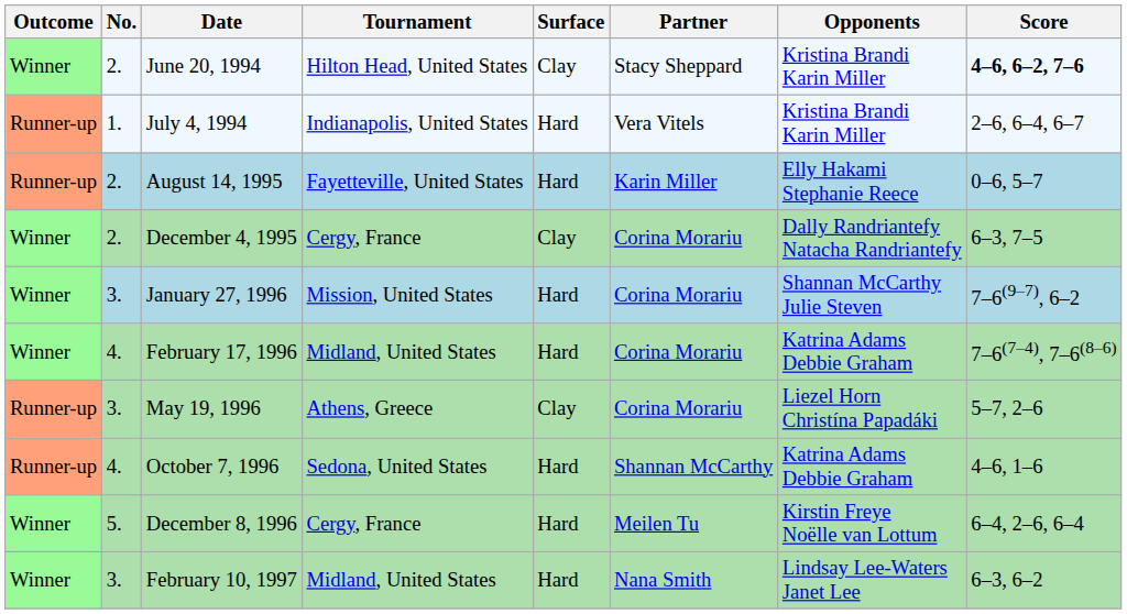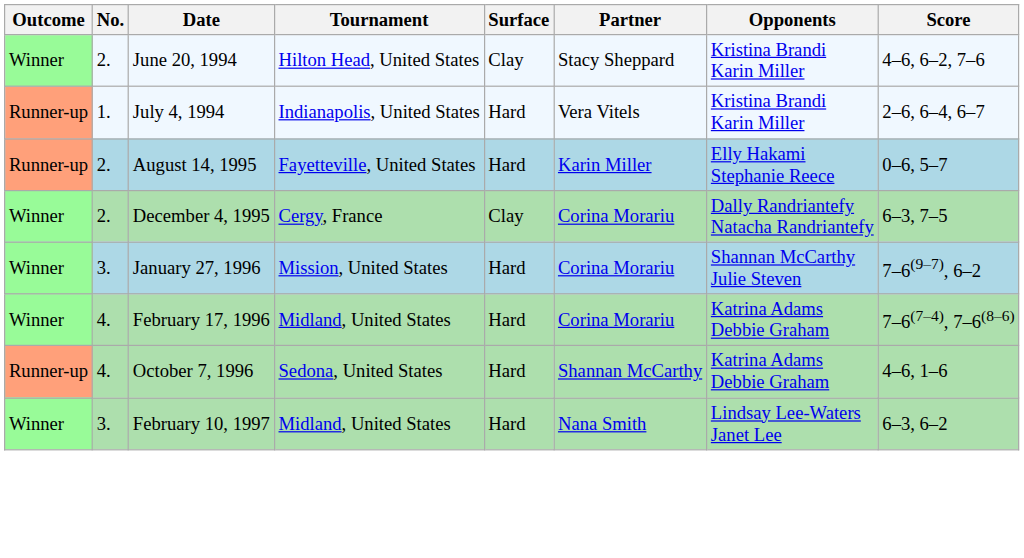 <table class="sortable wikitable" style=font-size:97%>
 <tr>
 <th>Outcome</th>
 <th>No.</th>
 <th>Date</th>
 <th>Tournament</th>
 <th>Surface</th>
 <th>Partner</th>
 <th>Opponents</th>
 <th>Score</th>
 </tr>
 <tr style="background:#f0f8ff;">
 <td bgcolor=98FB98>Winner</td>
 <td>2.</td>
 <td>June 20, 1994</td>
 <td><a href='#'>Hilton Head</a>, United States</td>
 <td>Clay</td>
 <td> Stacy Sheppard</td>
 <td> <a href='#'>Kristina Brandi</a> <br>  <a href='#'>Karin Miller</a></td>
-<td><strong>4–6, 6–2, 7–6</strong></td>
+<td>4–6, 6–2, 7–6</td>
 </tr>
 <tr style="background:#f0f8ff;">
 <td bgcolor="FFA07A">Runner-up</td>
 <td>1.</td>
 <td>July 4, 1994</td>
 <td><a href='#'>Indianapolis</a>, United States</td>
 <td>Hard</td>
 <td> Vera Vitels</td>
 <td> <a href='#'>Kristina Brandi</a> <br>  <a href='#'>Karin Miller</a></td>
 <td>2–6, 6–4, 6–7</td>
 </tr>
 <tr bgcolor="lightblue">
 <td style="background:#ffa07a;">Runner-up</td>
 <td>2.</td>
 <td>August 14, 1995</td>
 <td><a href='#'>Fayetteville</a>, United States</td>
 <td>Hard</td>
 <td> <a href='#'>Karin Miller</a></td>
 <td> <a href='#'>Elly Hakami</a> <br>  <a href='#'>Stephanie Reece</a></td>
 <td>0–6, 5–7</td>
 </tr>
 <tr style="background:#addfad;">
 <td style="background:#98fb98;">Winner</td>
 <td>2.</td>
 <td>December 4, 1995</td>
 <td><a href='#'>Cergy</a>, France</td>
 <td>Clay</td>
 <td> <a href='#'>Corina Morariu</a></td>
 <td> <a href='#'>Dally Randriantefy</a> <br>  <a href='#'>Natacha Randriantefy</a></td>
 <td>6–3, 7–5</td>
 </tr>
 <tr bgcolor="lightblue">
 <td style="background:#98fb98;">Winner</td>
 <td>3.</td>
 <td>January 27, 1996</td>
 <td><a href='#'>Mission</a>, United States</td>
 <td>Hard</td>
 <td> <a href='#'>Corina Morariu</a></td>
 <td> <a href='#'>Shannan McCarthy</a> <br>  <a href='#'>Julie Steven</a></td>
 <td>7–6<sup>(9–7)</sup>, 6–2</td>
 </tr>
 <tr style="background:#addfad;">
 <td style="background:#98fb98;">Winner</td>
 <td>4.</td>
 <td>February 17, 1996</td>
 <td><a href='#'>Midland</a>, United States</td>
 <td>Hard</td>
 <td> <a href='#'>Corina Morariu</a></td>
 <td> <a href='#'>Katrina Adams</a> <br>  <a href='#'>Debbie Graham</a></td>
 <td>7–6<sup>(7–4)</sup>, 7–6<sup>(8–6)</sup></td>
 </tr>
-<tr bgcolor="#ADDFAD">
-<td bgcolor="FFA07A">Runner-up</td>
-<td>3.</td>
-<td>May 19, 1996</td>
-<td><a href='#'>Athens</a>, Greece</td>
-<td>Clay</td>
-<td> <a href='#'>Corina Morariu</a></td>
-<td> <a href='#'>Liezel Horn</a> <br>  <a href='#'>Christína Papadáki</a></td>
-<td>5–7, 2–6</td>
-</tr>
 <tr style="background:#addfad;">
 <td style="background:#ffa07a;">Runner-up</td>
 <td>4.</td>
 <td>October 7, 1996</td>
 <td><a href='#'>Sedona</a>, United States</td>
 <td>Hard</td>
 <td> <a href='#'>Shannan McCarthy</a></td>
 <td> <a href='#'>Katrina Adams</a> <br>  <a href='#'>Debbie Graham</a></td>
 <td>4–6, 1–6</td>
-</tr>
-<tr bgcolor="#ADDFAD">
-<td style="background:#98fb98;">Winner</td>
-<td>5.</td>
-<td>December 8, 1996</td>
-<td><a href='#'>Cergy</a>, France</td>
-<td>Hard</td>
-<td> <a href='#'>Meilen Tu</a></td>
-<td> <a href='#'>Kirstin Freye</a> <br>  <a href='#'>Noëlle van Lottum</a></td>
-<td>6–4, 2–6, 6–4</td>
 </tr>
 <tr style="background:#addfad;">
 <td style="background:#98fb98;">Winner</td>
 <td>3.</td>
 <td>February 10, 1997</td>
 <td><a href='#'>Midland</a>, United States</td>
 <td>Hard</td>
 <td> <a href='#'>Nana Smith</a></td>
 <td> <a href='#'>Lindsay Lee-Waters</a> <br>  <a href='#'>Janet Lee</a></td>
 <td>6–3, 6–2</td>
 </tr>
 </table>
